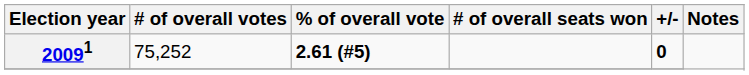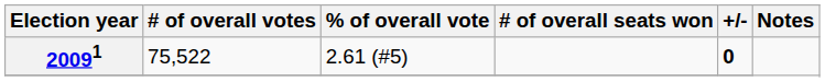 <table class=wikitable>
 <tr>
 <th>Election year</th>
 <th># of overall votes</th>
 <th>% of overall vote</th>
 <th># of overall seats won</th>
 <th>+/-</th>
 <th>Notes</th>
 </tr>
 <tr>
 <th><a href='#'>2009</a><sup>1</sup></th>
-<td>75,252</td>
-<td><strong>2.61 (#5)</strong></td>
+<td>75,522</td>
+<td>2.61 (#5)</td>
 <td></td>
 <td><strong> 0</strong></td>
 </tr>
 <tr>
 </tr>
 </table>
